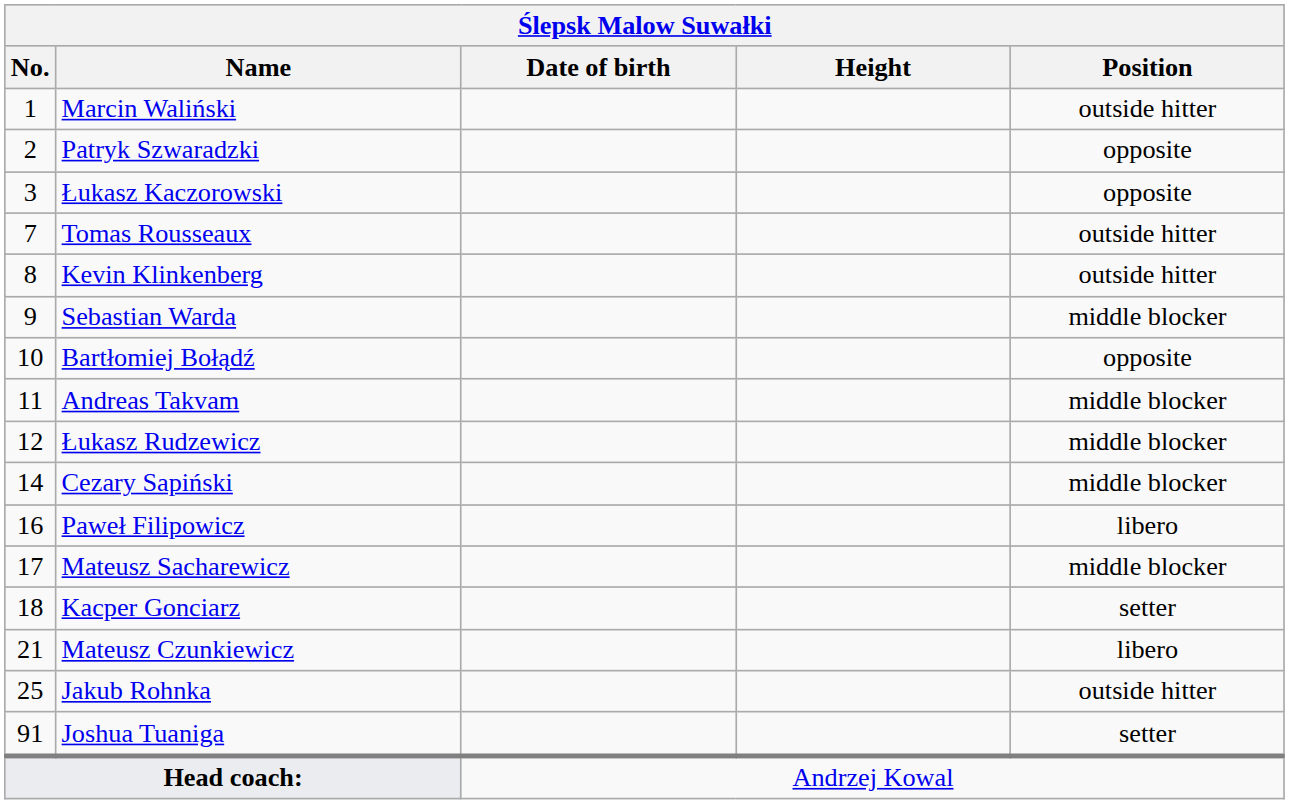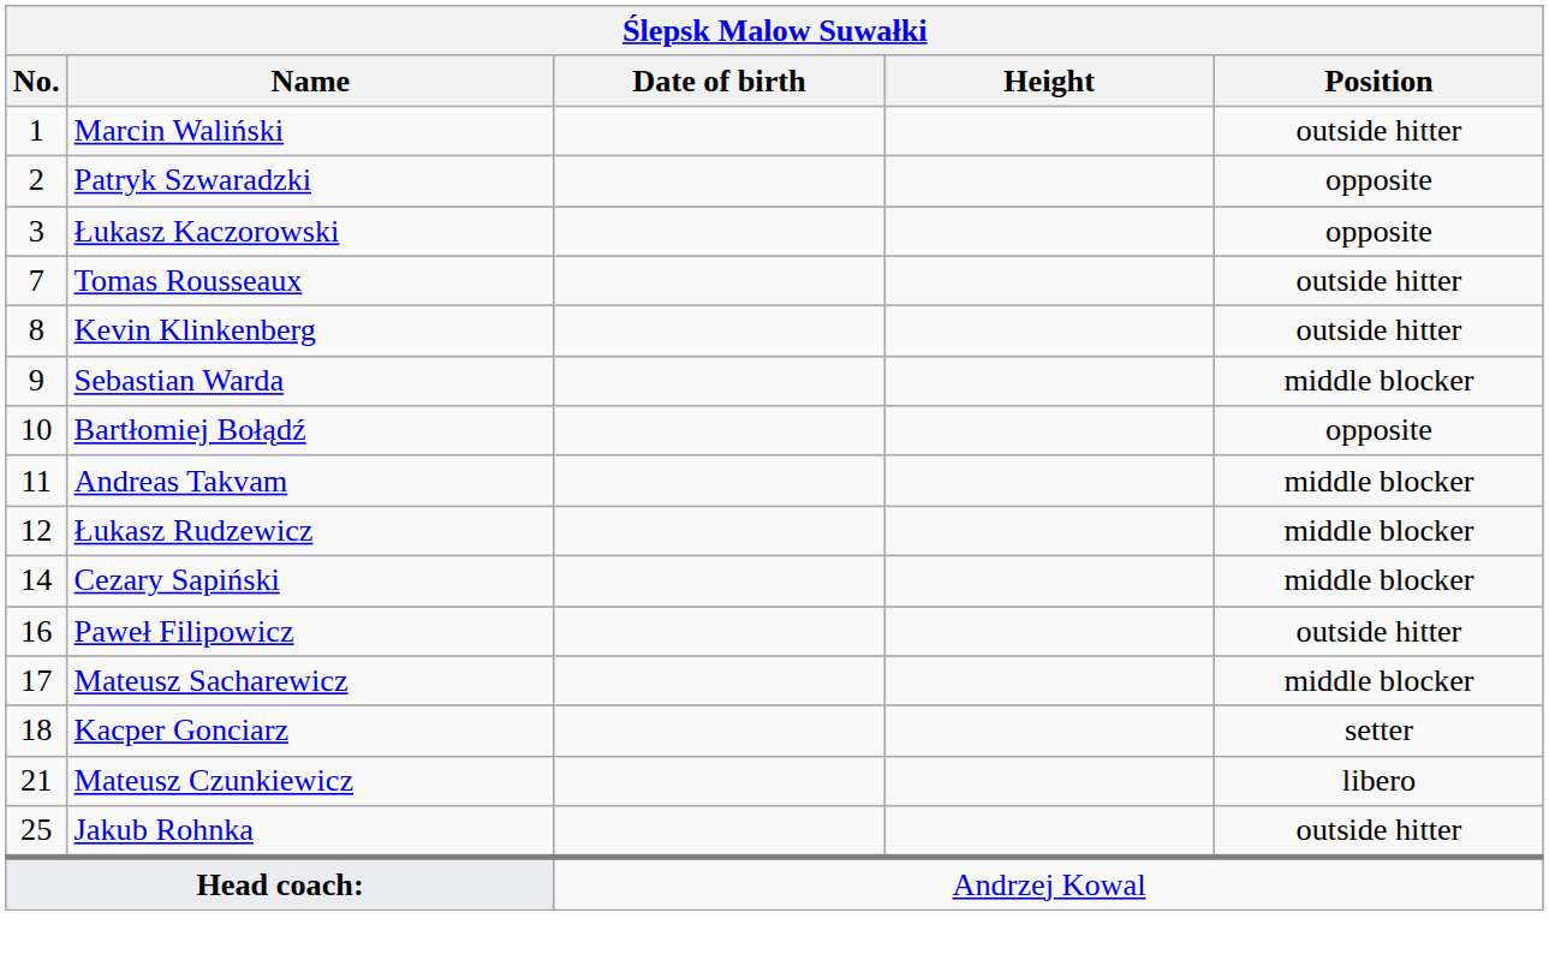 <table class="wikitable collapsible collapsed" style="font-size:100%; text-align:center">
 <tr>
 <th colspan=5 style="width:30em"><a href='#'>Ślepsk Malow Suwałki</a></th>
 </tr>
 <tr>
 <th>No.</th>
 <th style="width:15em">Name</th>
 <th style="width:10em">Date of birth</th>
 <th style="width:10em">Height</th>
 <th style="width:10em">Position</th>
 </tr>
 <tr>
 <td>1</td>
 <td align=left> <a href='#'>Marcin Waliński</a></td>
 <td align=right></td>
 <td></td>
 <td>outside hitter</td>
 </tr>
 <tr>
 <td>2</td>
 <td align=left> <a href='#'>Patryk Szwaradzki</a></td>
 <td align=right></td>
 <td></td>
 <td>opposite</td>
 </tr>
 <tr>
 <td>3</td>
 <td align=left> <a href='#'>Łukasz Kaczorowski</a></td>
 <td align=right></td>
 <td></td>
 <td>opposite</td>
 </tr>
 <tr>
 <td>7</td>
 <td align=left> <a href='#'>Tomas Rousseaux</a></td>
 <td align=right></td>
 <td></td>
 <td>outside hitter</td>
 </tr>
 <tr>
 <td>8</td>
 <td align=left> <a href='#'>Kevin Klinkenberg</a></td>
 <td align=right></td>
 <td></td>
 <td>outside hitter</td>
 </tr>
 <tr>
 <td>9</td>
 <td align=left> <a href='#'>Sebastian Warda</a></td>
 <td align=right></td>
 <td></td>
 <td>middle blocker</td>
 </tr>
 <tr>
 <td>10</td>
 <td align=left> <a href='#'>Bartłomiej Bołądź</a></td>
 <td align=right></td>
 <td></td>
 <td>opposite</td>
 </tr>
 <tr>
 <td>11</td>
 <td align=left> <a href='#'>Andreas Takvam</a></td>
 <td align=right></td>
 <td></td>
 <td>middle blocker</td>
 </tr>
 <tr>
 <td>12</td>
 <td align=left> <a href='#'>Łukasz Rudzewicz</a></td>
 <td align=right></td>
 <td></td>
 <td>middle blocker</td>
 </tr>
 <tr>
 <td>14</td>
 <td align=left> <a href='#'>Cezary Sapiński</a></td>
 <td align=right></td>
 <td></td>
 <td>middle blocker</td>
 </tr>
 <tr>
 <td>16</td>
 <td align=left> <a href='#'>Paweł Filipowicz</a></td>
 <td align=right></td>
 <td></td>
-<td>libero</td>
+<td>outside hitter</td>
 </tr>
 <tr>
 <td>17</td>
 <td align=left> <a href='#'>Mateusz Sacharewicz</a></td>
 <td align=right></td>
 <td></td>
 <td>middle blocker</td>
 </tr>
 <tr>
 <td>18</td>
 <td align=left> <a href='#'>Kacper Gonciarz</a></td>
 <td align=right></td>
 <td></td>
 <td>setter</td>
 </tr>
 <tr>
 <td>21</td>
 <td align=left> <a href='#'>Mateusz Czunkiewicz</a></td>
 <td align=right></td>
 <td></td>
 <td>libero</td>
 </tr>
 <tr>
 <td>25</td>
 <td align=left> <a href='#'>Jakub Rohnka</a></td>
 <td align=right></td>
 <td></td>
 <td>outside hitter</td>
 </tr>
-<tr>
-<td>91</td>
-<td align=left> <a href='#'>Joshua Tuaniga</a></td>
-<td align=right></td>
-<td></td>
-<td>setter</td>
-</tr>
 <tr style="border-top: 3px solid grey">
 <td colspan=2 style="background:#EAECF0"><strong>Head coach:</strong></td>
 <td colspan=3> <a href='#'>Andrzej Kowal</a></td>
 </tr>
 </table>
